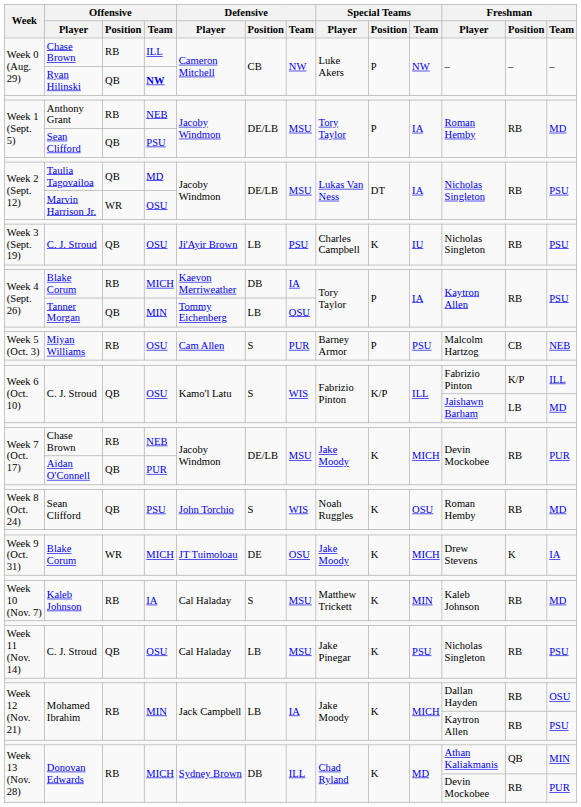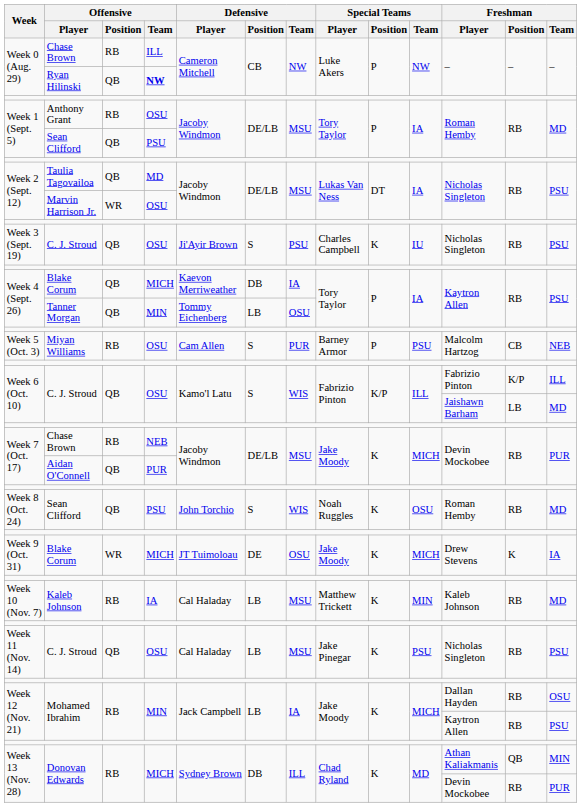 <table class="wikitable">
 <tr>
 <th rowspan="2">Week</th>
 <th colspan="3">Offensive</th>
 <th colspan="3">Defensive</th>
 <th colspan="3">Special Teams</th>
 <th colspan="3">Freshman</th>
 </tr>
 <tr>
 <th>Player</th>
 <th>Position</th>
 <th>Team</th>
 <th>Player</th>
 <th>Position</th>
 <th>Team</th>
 <th>Player</th>
 <th>Position</th>
 <th>Team</th>
 <th>Player</th>
 <th>Position</th>
 <th>Team</th>
 </tr>
 <tr>
 <td rowspan="2">Week 0 (Aug. 29) </td>
 <td><a href='#'>Chase Brown</a></td>
 <td>RB</td>
 <td><a href='#'>ILL</a></td>
 <td rowspan="2"><a href='#'>Cameron Mitchell</a></td>
 <td rowspan="2">CB</td>
 <td rowspan="2"><a href='#'>NW</a></td>
 <td rowspan="2">Luke Akers</td>
 <td rowspan="2">P</td>
 <td rowspan="2"><a href='#'>NW</a></td>
 <td rowspan="2">–</td>
 <td rowspan="2">–</td>
 <td rowspan="2">–</td>
 </tr>
 <tr>
 <td><a href='#'>Ryan Hilinski</a></td>
 <td>QB</td>
 <td><strong><a href='#'>NW</a></strong></td>
 </tr>
 <tr>
 <td colspan="13"></td>
 </tr>
 <tr>
 <td rowspan="2">Week 1 (Sept. 5) </td>
 <td>Anthony Grant</td>
 <td>RB</td>
-<td><a href='#'>NEB</a></td>
+<td><a href='#'>OSU</a></td>
 <td rowspan="2"><a href='#'>Jacoby Windmon</a></td>
 <td rowspan="2">DE/LB</td>
 <td rowspan="2"><a href='#'>MSU</a></td>
 <td rowspan="2"><a href='#'>Tory Taylor</a></td>
 <td rowspan="2">P</td>
 <td rowspan="2"><a href='#'>IA</a></td>
 <td rowspan="2"><a href='#'>Roman Hemby</a></td>
 <td rowspan="2">RB</td>
 <td rowspan="2"><a href='#'>MD</a></td>
 </tr>
 <tr>
 <td><a href='#'>Sean Clifford</a></td>
 <td>QB</td>
 <td><a href='#'>PSU</a></td>
 </tr>
 <tr>
 <td colspan="13"></td>
 </tr>
 <tr>
 <td rowspan="2">Week 2 (Sept. 12) </td>
 <td><a href='#'>Taulia Tagovailoa</a></td>
 <td>QB</td>
 <td><a href='#'>MD</a></td>
 <td rowspan="2">Jacoby Windmon</td>
 <td rowspan="2">DE/LB</td>
 <td rowspan="2"><a href='#'>MSU</a></td>
 <td rowspan="2"><a href='#'>Lukas Van Ness</a></td>
 <td rowspan="2">DT</td>
 <td rowspan="2"><a href='#'>IA</a></td>
 <td rowspan="2"><a href='#'>Nicholas Singleton</a></td>
 <td rowspan="2">RB</td>
 <td rowspan="2"><a href='#'>PSU</a></td>
 </tr>
 <tr>
 <td><a href='#'>Marvin Harrison Jr.</a></td>
 <td>WR</td>
 <td><a href='#'>OSU</a></td>
 </tr>
 <tr>
 <td colspan="13"></td>
 </tr>
 <tr>
 <td>Week 3 (Sept. 19) </td>
 <td><a href='#'>C. J. Stroud</a></td>
 <td>QB</td>
 <td><a href='#'>OSU</a></td>
 <td><a href='#'>Ji'Ayir Brown</a></td>
-<td>LB</td>
+<td>S</td>
 <td><a href='#'>PSU</a></td>
 <td>Charles Campbell</td>
 <td>K</td>
 <td><a href='#'>IU</a></td>
 <td>Nicholas Singleton</td>
 <td>RB</td>
 <td><a href='#'>PSU</a></td>
 </tr>
 <tr>
 <td colspan="13"></td>
 </tr>
 <tr>
 <td rowspan="2">Week 4 (Sept. 26) </td>
 <td><a href='#'>Blake Corum</a></td>
-<td>RB</td>
+<td>QB</td>
 <td><a href='#'>MICH</a></td>
 <td><a href='#'>Kaevon Merriweather</a></td>
 <td>DB</td>
 <td><a href='#'>IA</a></td>
 <td rowspan="2">Tory Taylor</td>
 <td rowspan="2">P</td>
 <td rowspan="2"><a href='#'>IA</a></td>
 <td rowspan="2"><a href='#'>Kaytron Allen</a></td>
 <td rowspan="2">RB</td>
 <td rowspan="2"><a href='#'>PSU</a></td>
 </tr>
 <tr>
 <td><a href='#'>Tanner Morgan</a></td>
 <td>QB</td>
 <td><a href='#'>MIN</a></td>
 <td><a href='#'>Tommy Eichenberg</a></td>
 <td>LB</td>
 <td><a href='#'>OSU</a></td>
 </tr>
 <tr>
 <td colspan="13"></td>
 </tr>
 <tr>
 <td>Week 5 (Oct. 3) </td>
 <td><a href='#'>Miyan Williams</a></td>
 <td>RB</td>
 <td><a href='#'>OSU</a></td>
 <td><a href='#'>Cam Allen</a></td>
 <td>S</td>
 <td><a href='#'>PUR</a></td>
 <td>Barney Armor</td>
 <td>P</td>
 <td><a href='#'>PSU</a></td>
 <td>Malcolm Hartzog</td>
 <td>CB</td>
 <td><a href='#'>NEB</a></td>
 </tr>
 <tr>
 <td colspan="13"></td>
 </tr>
 <tr>
 <td rowspan="2">Week 6 (Oct. 10) </td>
 <td rowspan="2">C. J. Stroud</td>
 <td rowspan="2">QB</td>
 <td rowspan="2"><a href='#'>OSU</a></td>
 <td rowspan="2">Kamo'l Latu</td>
 <td rowspan="2">S</td>
 <td rowspan="2"><a href='#'>WIS</a></td>
 <td rowspan="2">Fabrizio Pinton</td>
 <td rowspan="2">K/P</td>
 <td rowspan="2"><a href='#'>ILL</a></td>
 <td>Fabrizio Pinton</td>
 <td>K/P</td>
 <td><a href='#'>ILL</a></td>
 </tr>
 <tr>
 <td><a href='#'>Jaishawn Barham</a></td>
 <td>LB</td>
 <td><a href='#'>MD</a></td>
 </tr>
 <tr>
 <td colspan="13"></td>
 </tr>
 <tr>
 <td rowspan="2">Week 7 (Oct. 17) </td>
 <td>Chase Brown</td>
 <td>RB</td>
 <td><a href='#'>NEB</a></td>
 <td rowspan="2">Jacoby Windmon</td>
 <td rowspan="2">DE/LB</td>
 <td rowspan="2"><a href='#'>MSU</a></td>
 <td rowspan="2"><a href='#'>Jake Moody</a></td>
 <td rowspan="2">K</td>
 <td rowspan="2"><a href='#'>MICH</a></td>
 <td rowspan="2">Devin Mockobee</td>
 <td rowspan="2">RB</td>
 <td rowspan="2"><a href='#'>PUR</a></td>
 </tr>
 <tr>
 <td><a href='#'>Aidan O'Connell</a></td>
 <td>QB</td>
 <td><a href='#'>PUR</a></td>
 </tr>
 <tr>
 <td colspan="13"></td>
 </tr>
 <tr>
 <td>Week 8 (Oct. 24) </td>
 <td>Sean Clifford</td>
 <td>QB</td>
 <td><a href='#'>PSU</a></td>
 <td><a href='#'>John Torchio</a></td>
 <td>S</td>
 <td><a href='#'>WIS</a></td>
 <td>Noah Ruggles</td>
 <td>K</td>
 <td><a href='#'>OSU</a></td>
 <td>Roman Hemby</td>
 <td>RB</td>
 <td><a href='#'>MD</a></td>
 </tr>
 <tr>
 <td colspan="13"></td>
 </tr>
 <tr>
 <td>Week 9 (Oct. 31) </td>
 <td><a href='#'>Blake Corum</a></td>
 <td>WR</td>
 <td><a href='#'>MICH</a></td>
 <td><a href='#'>JT Tuimoloau</a></td>
 <td>DE</td>
 <td><a href='#'>OSU</a></td>
 <td><a href='#'>Jake Moody</a></td>
 <td>K</td>
 <td><a href='#'>MICH</a></td>
 <td>Drew Stevens</td>
 <td>K</td>
 <td><a href='#'>IA</a></td>
 </tr>
 <tr>
 <td colspan="13"></td>
 </tr>
 <tr>
 <td>Week 10 (Nov. 7) </td>
 <td><a href='#'>Kaleb Johnson</a></td>
 <td>RB</td>
 <td><a href='#'>IA</a></td>
 <td>Cal Haladay</td>
-<td>S</td>
+<td>LB</td>
 <td><a href='#'>MSU</a></td>
 <td>Matthew Trickett</td>
 <td>K</td>
 <td><a href='#'>MIN</a></td>
 <td>Kaleb Johnson</td>
 <td>RB</td>
 <td><a href='#'>MD</a></td>
 </tr>
 <tr>
 <td colspan="13"></td>
 </tr>
 <tr>
 <td>Week 11 (Nov. 14) </td>
 <td>C. J. Stroud</td>
 <td>QB</td>
 <td><a href='#'>OSU</a></td>
 <td>Cal Haladay</td>
 <td>LB</td>
 <td><a href='#'>MSU</a></td>
 <td>Jake Pinegar</td>
 <td>K</td>
 <td><a href='#'>PSU</a></td>
 <td>Nicholas Singleton</td>
 <td>RB</td>
 <td><a href='#'>PSU</a></td>
 </tr>
 <tr>
 <td colspan="13"></td>
 </tr>
 <tr>
 <td rowspan="2">Week 12 (Nov. 21) </td>
 <td rowspan="2">Mohamed Ibrahim</td>
 <td rowspan="2">RB</td>
 <td rowspan="2"><a href='#'>MIN</a></td>
 <td rowspan="2">Jack Campbell</td>
 <td rowspan="2">LB</td>
 <td rowspan="2"><a href='#'>IA</a></td>
 <td rowspan="2">Jake Moody</td>
 <td rowspan="2">K</td>
 <td rowspan="2"><a href='#'>MICH</a></td>
 <td>Dallan Hayden</td>
 <td>RB</td>
 <td><a href='#'>OSU</a></td>
 </tr>
 <tr>
 <td>Kaytron Allen</td>
 <td>RB</td>
 <td><a href='#'>PSU</a></td>
 </tr>
 <tr>
 <td colspan="13"></td>
 </tr>
 <tr>
 <td rowspan="2">Week 13 (Nov. 28) </td>
 <td rowspan="2"><a href='#'>Donovan Edwards</a></td>
 <td rowspan="2">RB</td>
 <td rowspan="2"><a href='#'>MICH</a></td>
 <td rowspan="2"><a href='#'>Sydney Brown</a></td>
 <td rowspan="2">DB</td>
 <td rowspan="2"><a href='#'>ILL</a></td>
 <td rowspan="2"><a href='#'>Chad Ryland</a></td>
 <td rowspan="2">K</td>
 <td rowspan="2"><a href='#'>MD</a></td>
 <td><a href='#'>Athan Kaliakmanis</a></td>
 <td>QB</td>
 <td><a href='#'>MIN</a></td>
 </tr>
 <tr>
 <td>Devin Mockobee</td>
 <td>RB</td>
 <td><a href='#'>PUR</a></td>
 </tr>
 </table>
